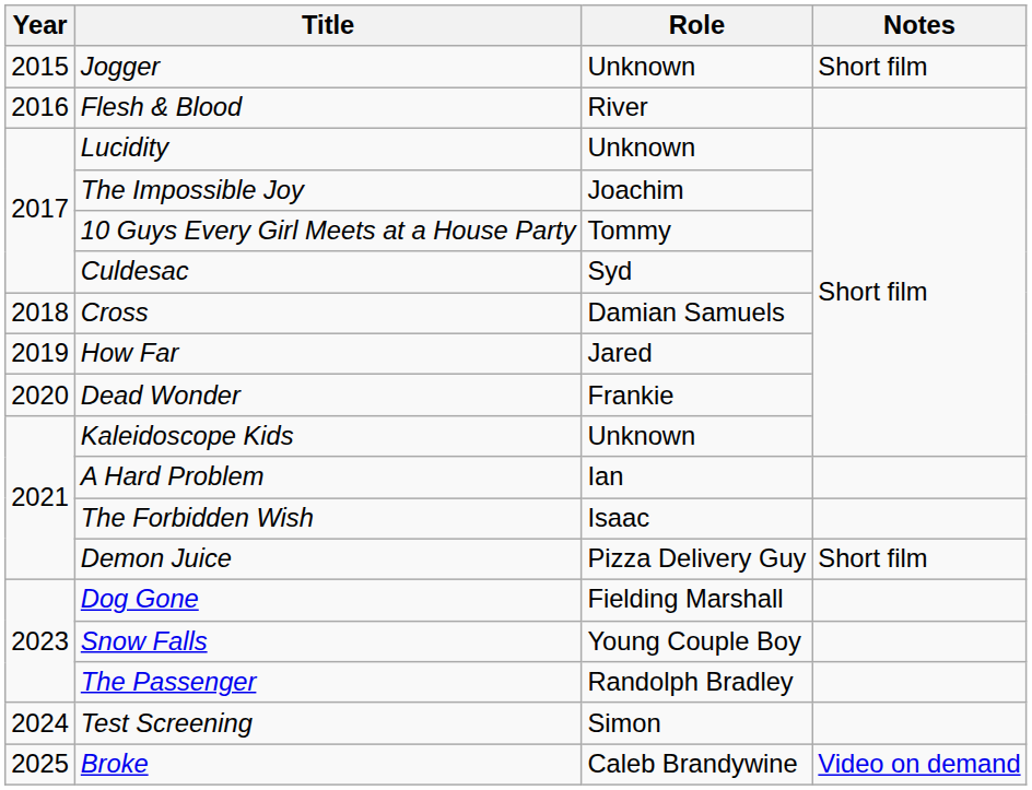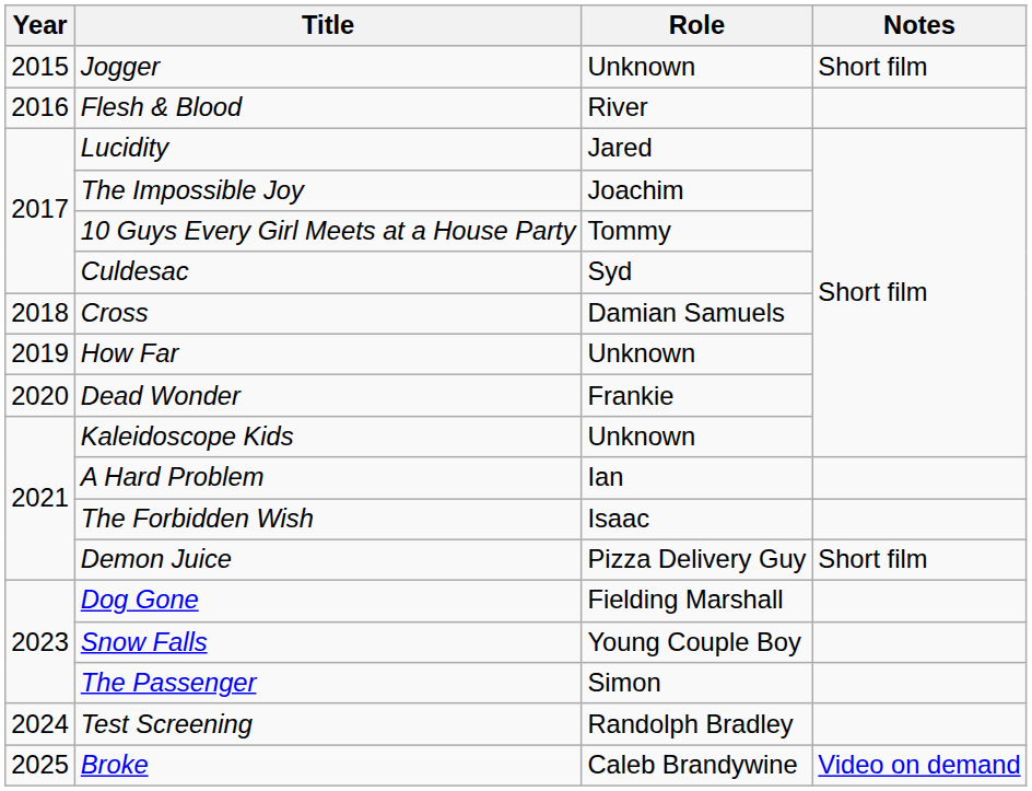 <table class="wikitable sortable">
 <tr>
 <th>Year</th>
 <th>Title</th>
 <th>Role</th>
 <th class="unsortable">Notes</th>
 </tr>
 <tr>
 <td>2015</td>
 <td><em>Jogger</em></td>
 <td>Unknown</td>
 <td>Short film</td>
 </tr>
 <tr>
 <td>2016</td>
 <td><em>Flesh & Blood</em></td>
 <td>River</td>
 <td></td>
 </tr>
 <tr>
 <td rowspan="4">2017</td>
 <td><em>Lucidity</em></td>
-<td>Unknown</td>
+<td>Jared</td>
 <td rowspan="8">Short film</td>
 </tr>
 <tr>
 <td><em>The Impossible Joy</em></td>
 <td>Joachim</td>
 </tr>
 <tr>
 <td><em>10 Guys Every Girl Meets at a House Party</em></td>
 <td>Tommy</td>
 </tr>
 <tr>
 <td><em>Culdesac</em></td>
 <td>Syd</td>
 </tr>
 <tr>
 <td>2018</td>
 <td><em>Cross</em></td>
 <td>Damian Samuels</td>
 </tr>
 <tr>
 <td>2019</td>
 <td><em>How Far</em></td>
-<td>Jared</td>
+<td>Unknown</td>
 </tr>
 <tr>
 <td>2020</td>
 <td><em>Dead Wonder</em></td>
 <td>Frankie</td>
 </tr>
 <tr>
 <td rowspan="4">2021</td>
 <td><em>Kaleidoscope Kids</em></td>
 <td>Unknown</td>
 </tr>
 <tr>
 <td><em>A Hard Problem</em></td>
 <td>Ian</td>
 <td></td>
 </tr>
 <tr>
 <td><em>The Forbidden Wish</em></td>
 <td>Isaac</td>
 <td></td>
 </tr>
 <tr>
 <td><em>Demon Juice</em></td>
 <td>Pizza Delivery Guy</td>
 <td>Short film</td>
 </tr>
 <tr>
 <td rowspan="3">2023</td>
 <td><em><a href='#'>Dog Gone</a></em></td>
 <td>Fielding Marshall</td>
 <td></td>
 </tr>
 <tr>
 <td><em><a href='#'>Snow Falls</a></em></td>
 <td>Young Couple Boy</td>
 <td></td>
 </tr>
 <tr>
 <td><em><a href='#'>The Passenger</a></em></td>
-<td>Randolph Bradley</td>
+<td>Simon</td>
 <td></td>
 </tr>
 <tr>
 <td>2024</td>
 <td><em>Test Screening</em></td>
-<td>Simon</td>
+<td>Randolph Bradley</td>
 <td></td>
 </tr>
 <tr>
 <td>2025</td>
 <td><em><a href='#'>Broke</a></em></td>
 <td>Caleb Brandywine</td>
 <td><a href='#'>Video on demand</a></td>
 </tr>
 </table>
